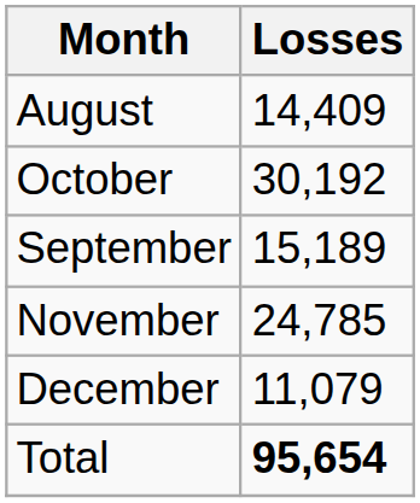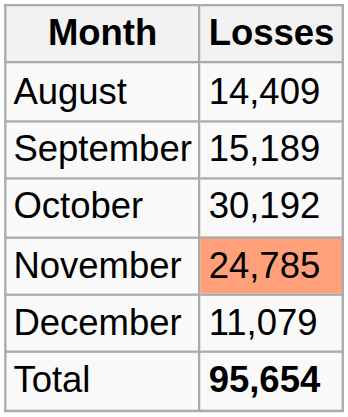 <table class="wikitable" align=right style="margin:0 0 1em 1em">
 <tr>
 <th>Month</th>
 <th>Losses</th>
 </tr>
 <tr>
 <td>August</td>
 <td>14,409</td>
 </tr>
 <tr>
+<td>September</td>
+<td>15,189</td>
+</tr>
+<tr>
 <td>October</td>
 <td>30,192</td>
 </tr>
 <tr>
-<td>September</td>
-<td>15,189</td>
-</tr>
-<tr>
 <td>November</td>
-<td>24,785</td>
+<td style="background: lightsalmon;">24,785</td>
 </tr>
 <tr>
 <td>December</td>
 <td>11,079</td>
 </tr>
 <tr>
 <td>Total</td>
 <td><strong>95,654</strong></td>
 </tr>
 <tr>
 </tr>
 </table>
